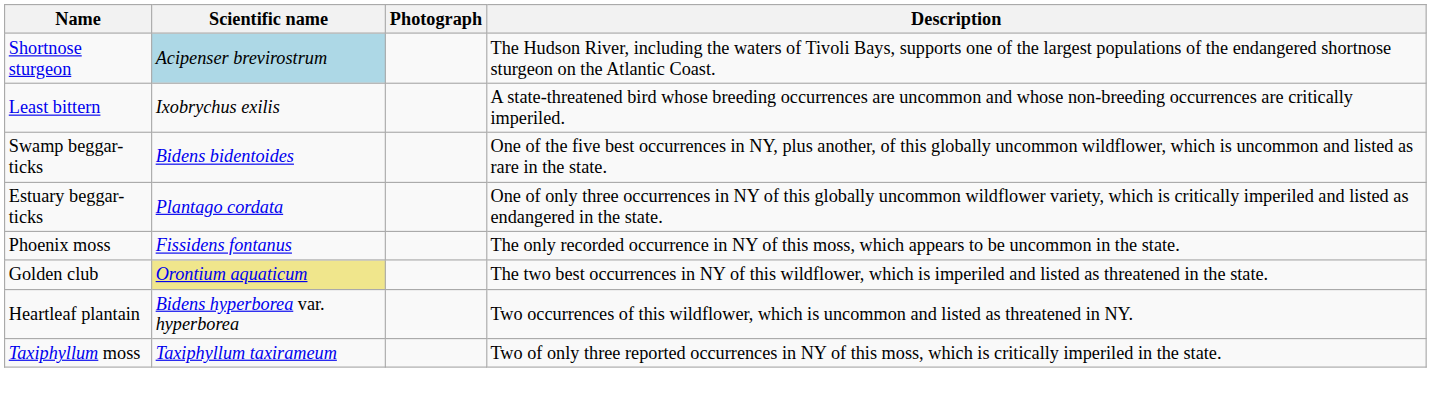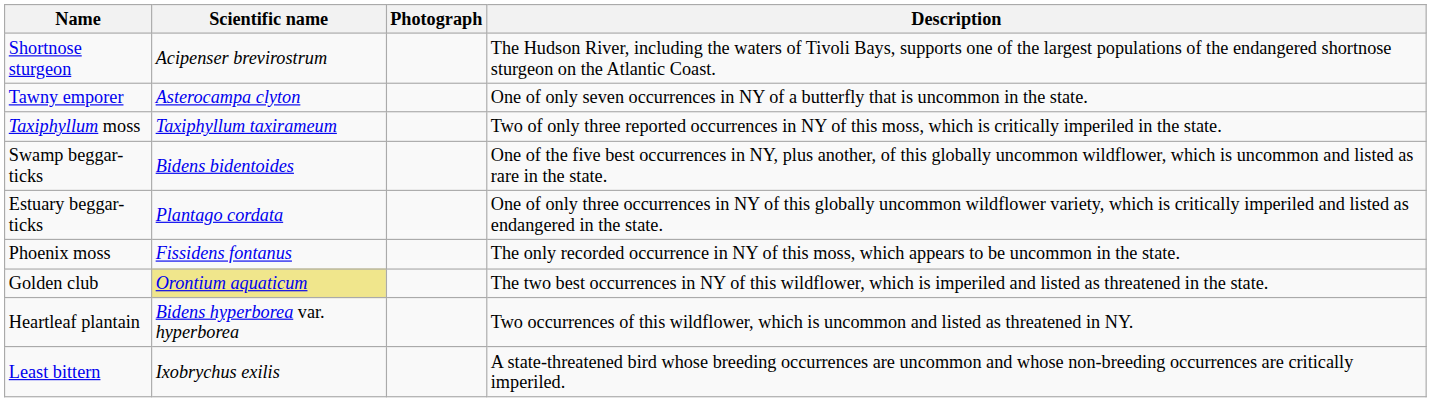 <table class="wikitable">
 <tr>
 <th>Name</th>
 <th>Scientific name</th>
 <th>Photograph</th>
 <th>Description</th>
 </tr>
 <tr>
 <td><a href='#'>Shortnose sturgeon</a></td>
-<td style="background: lightblue;"><em>Acipenser brevirostrum</em></td>
+<td><em>Acipenser brevirostrum</em></td>
 <td></td>
 <td>The Hudson River, including the waters of Tivoli Bays, supports one of the largest populations of the endangered shortnose sturgeon on the Atlantic Coast.</td>
 </tr>
 <tr>
-<td><a href='#'>Least bittern</a></td>
-<td><em>Ixobrychus exilis</em></td>
+<td><a href='#'>Tawny emporer</a></td>
+<td><em><a href='#'>Asterocampa clyton</a></em></td>
 <td></td>
-<td>A state-threatened bird whose breeding occurrences are uncommon and whose non-breeding occurrences are critically imperiled.</td>
+<td>One of only seven occurrences in NY of a butterfly that is uncommon in the state.</td>
+</tr>
+<tr>
+<td><em><a href='#'>Taxiphyllum</a></em> moss</td>
+<td><em><a href='#'>Taxiphyllum taxirameum</a></em></td>
+<td></td>
+<td>Two of only three reported occurrences in NY of this moss, which is critically imperiled in the state.</td>
 </tr>
 <tr>
 <td>Swamp beggar-ticks</td>
 <td><em><a href='#'>Bidens bidentoides</a></em></td>
 <td></td>
 <td>One of the five best occurrences in NY, plus another, of this globally uncommon wildflower, which is uncommon and listed as rare in the state.</td>
 </tr>
 <tr>
 <td>Estuary beggar-ticks</td>
 <td><em><a href='#'>Plantago cordata</a></em></td>
 <td></td>
 <td>One of only three occurrences in NY of this globally uncommon wildflower variety, which is critically imperiled and listed as endangered in the state.</td>
 </tr>
 <tr>
 <td>Phoenix moss</td>
 <td><em><a href='#'>Fissidens fontanus</a></em></td>
 <td></td>
 <td>The only recorded occurrence in NY of this moss, which appears to be uncommon in the state.</td>
 </tr>
 <tr>
 <td>Golden club</td>
 <td style="background: khaki;"><em><a href='#'>Orontium aquaticum</a></em></td>
 <td></td>
 <td>The two best occurrences in NY of this wildflower, which is imperiled and listed as threatened in the state.</td>
 </tr>
 <tr>
 <td>Heartleaf plantain</td>
 <td><em><a href='#'>Bidens hyperborea</a></em> var. <em>hyperborea</em></td>
 <td></td>
 <td>Two occurrences of this wildflower, which is uncommon and listed as threatened in NY.</td>
 </tr>
 <tr>
-<td><em><a href='#'>Taxiphyllum</a></em> moss</td>
-<td><em><a href='#'>Taxiphyllum taxirameum</a></em></td>
+<td><a href='#'>Least bittern</a></td>
+<td><em>Ixobrychus exilis</em></td>
 <td></td>
-<td>Two of only three reported occurrences in NY of this moss, which is critically imperiled in the state.</td>
+<td>A state-threatened bird whose breeding occurrences are uncommon and whose non-breeding occurrences are critically imperiled.</td>
 </tr>
 </table>
